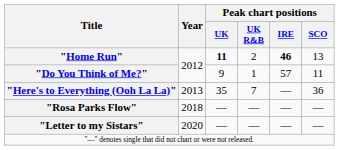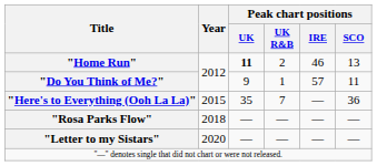 <table class="wikitable plainrowheaders" style="text-align:center;">
 <tr>
 <th scope="col" rowspan="2">Title</th>
 <th scope="col" rowspan="2">Year</th>
 <th scope="col" colspan="4">Peak chart positions</th>
 </tr>
 <tr>
 <th scope="col" style="width:3em;font-size:85%;"><a href='#'>UK</a><br></th>
 <th scope="col" style="width:3em;font-size:85%;"><a href='#'>UK R&B</a><br></th>
 <th scope="col" style="width:3em;font-size:85%;"><a href='#'>IRE</a><br></th>
 <th scope="col" style="width:3em;font-size:85%;"><a href='#'>SCO</a><br></th>
 </tr>
 <tr>
 <th scope="row">"<a href='#'>Home Run</a>"</th>
 <td rowspan="2">2012</td>
 <td><strong>11</strong></td>
 <td>2</td>
-<td><strong>46</strong></td>
+<td>46</td>
 <td>13</td>
 </tr>
 <tr>
 <th scope="row">"<a href='#'>Do You Think of Me?</a>"</th>
 <td>9</td>
 <td>1</td>
 <td>57</td>
 <td>11</td>
 </tr>
 <tr>
 <th scope="row">"<a href='#'>Here's to Everything (Ooh La La)</a>"</th>
-<td>2013</td>
+<td>2015</td>
 <td>35</td>
 <td>7</td>
 <td>—</td>
 <td>36</td>
 </tr>
 <tr>
 <th scope="row">"Rosa Parks Flow"</th>
 <td>2018</td>
 <td>—</td>
 <td>—</td>
 <td>—</td>
 <td>—</td>
 </tr>
 <tr>
 <th scope="row">"Letter to my Sistars"</th>
 <td>2020</td>
 <td>—</td>
 <td>—</td>
 <td>—</td>
 <td>—</td>
 </tr>
 <tr>
 <td colspan="16" style="text-align:center; font-size:8pt;">"—" denotes single that did not chart or were not released.</td>
 </tr>
 </table>
